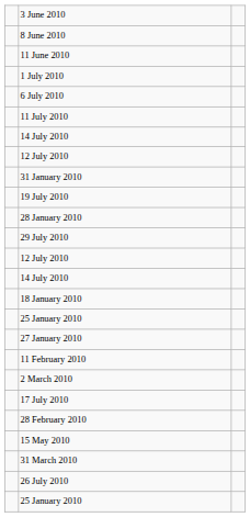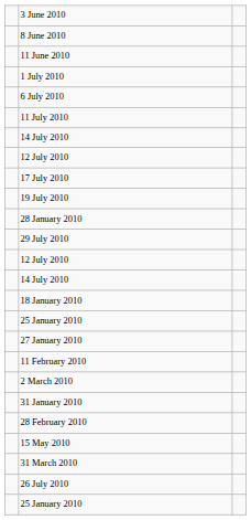 <table class="wikitable" style="font-size: 80%; float: left; width: 26em; margin-right: 1em; height: 700px">
 <tr>
 <td></td>
 <td>3 June 2010</td>
 <td></td>
 </tr>
 <tr>
 <td></td>
 <td>8 June 2010</td>
 <td></td>
 </tr>
 <tr>
 <td></td>
 <td>11 June 2010</td>
 <td></td>
 </tr>
 <tr>
 <td></td>
 <td>1 July 2010</td>
 <td></td>
 </tr>
 <tr>
 <td></td>
 <td>6 July 2010</td>
 <td></td>
 </tr>
 <tr>
 <td></td>
 <td>11 July 2010</td>
 <td></td>
 </tr>
 <tr>
 <td></td>
 <td>14 July 2010</td>
 <td></td>
 </tr>
 <tr>
 <td></td>
 <td>12 July 2010</td>
 <td></td>
 </tr>
 <tr>
 <td></td>
-<td>31 January 2010</td>
+<td>17 July 2010</td>
 <td></td>
 </tr>
 <tr>
 <td></td>
 <td>19 July 2010</td>
 <td></td>
 </tr>
 <tr>
 <td></td>
 <td>28 January 2010</td>
 <td></td>
 </tr>
 <tr>
 <td></td>
 <td>29 July 2010</td>
 <td></td>
 </tr>
 <tr>
 <td></td>
 <td>12 July 2010</td>
 <td></td>
 </tr>
 <tr>
 <td></td>
 <td>14 July 2010</td>
 <td></td>
 </tr>
 <tr>
 <td></td>
 <td>18 January 2010</td>
 <td></td>
 </tr>
 <tr>
 <td></td>
 <td>25 January 2010</td>
 <td></td>
 </tr>
 <tr>
 <td></td>
 <td>27 January 2010</td>
 <td></td>
 </tr>
 <tr>
 <td></td>
 <td>11 February 2010</td>
 <td></td>
 </tr>
 <tr>
 <td></td>
 <td>2 March 2010</td>
 <td></td>
 </tr>
 <tr>
 <td></td>
-<td>17 July 2010</td>
+<td>31 January 2010</td>
 <td></td>
 </tr>
 <tr>
 <td></td>
 <td>28 February 2010</td>
 <td></td>
 </tr>
 <tr>
 <td></td>
 <td>15 May 2010</td>
 <td></td>
 </tr>
 <tr>
 <td></td>
 <td>31 March 2010</td>
 <td></td>
 </tr>
 <tr>
 <td></td>
 <td>26 July 2010</td>
 <td></td>
 </tr>
 <tr>
 <td></td>
 <td>25 January 2010</td>
 <td></td>
 </tr>
 </table>
